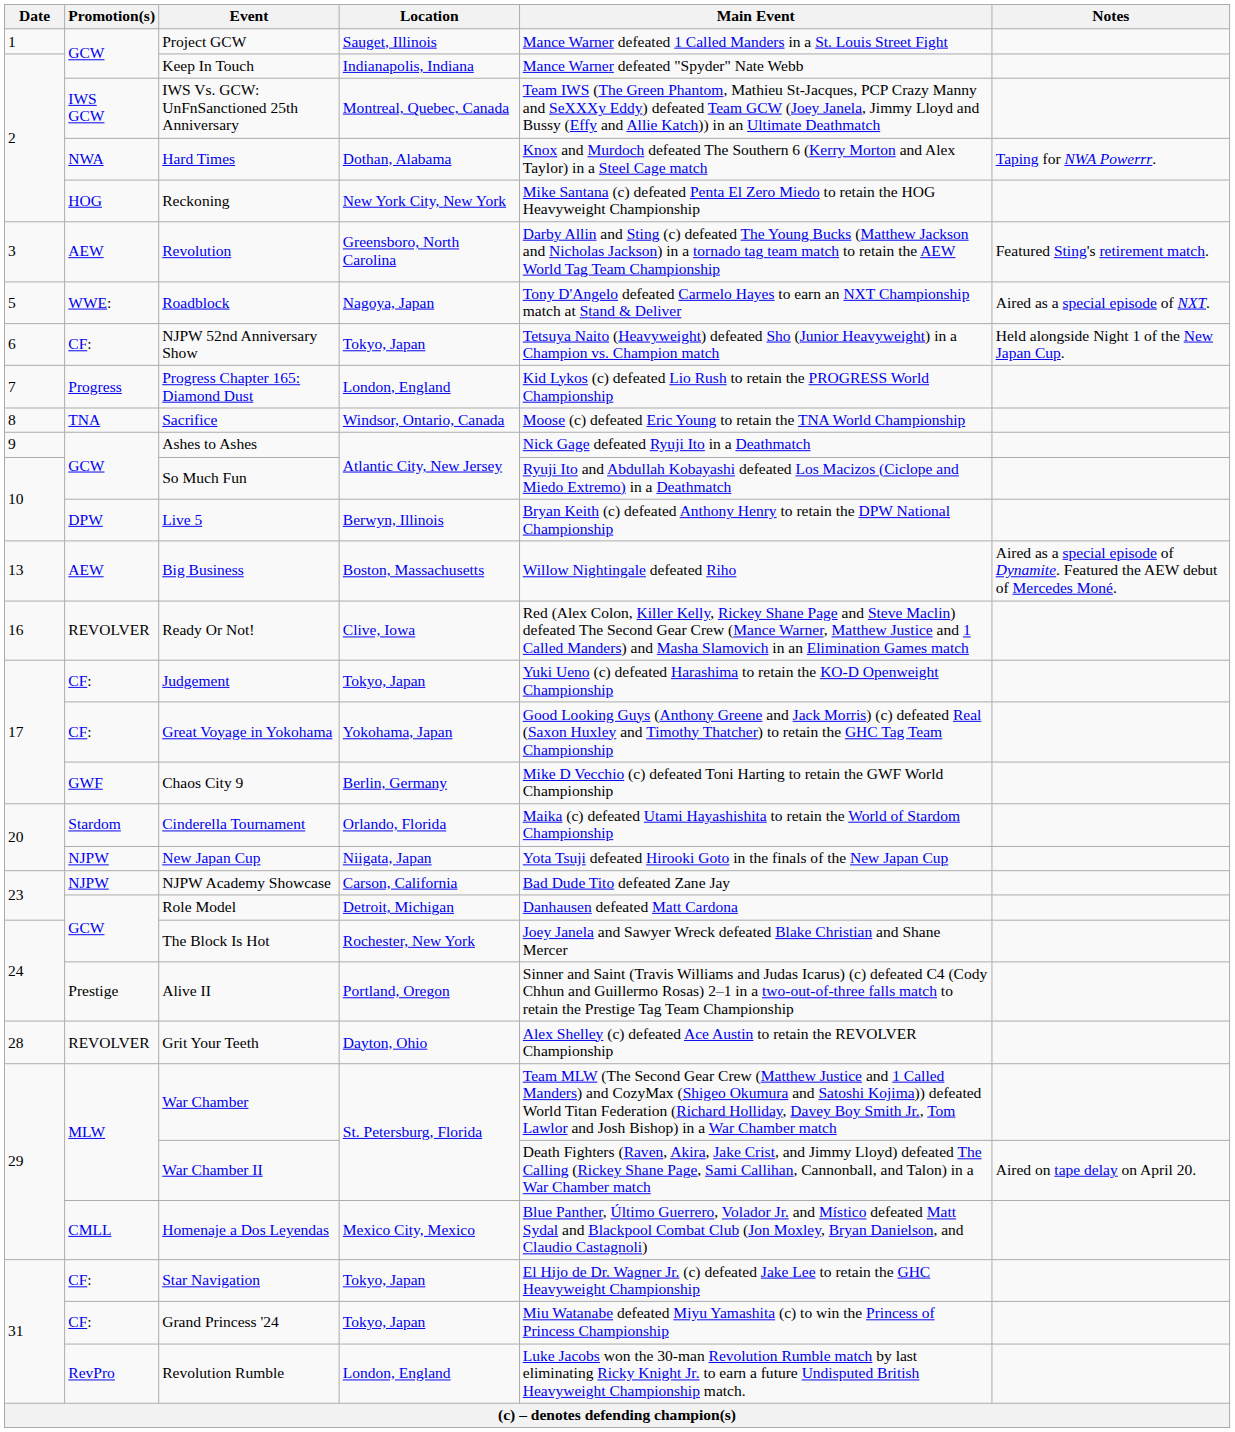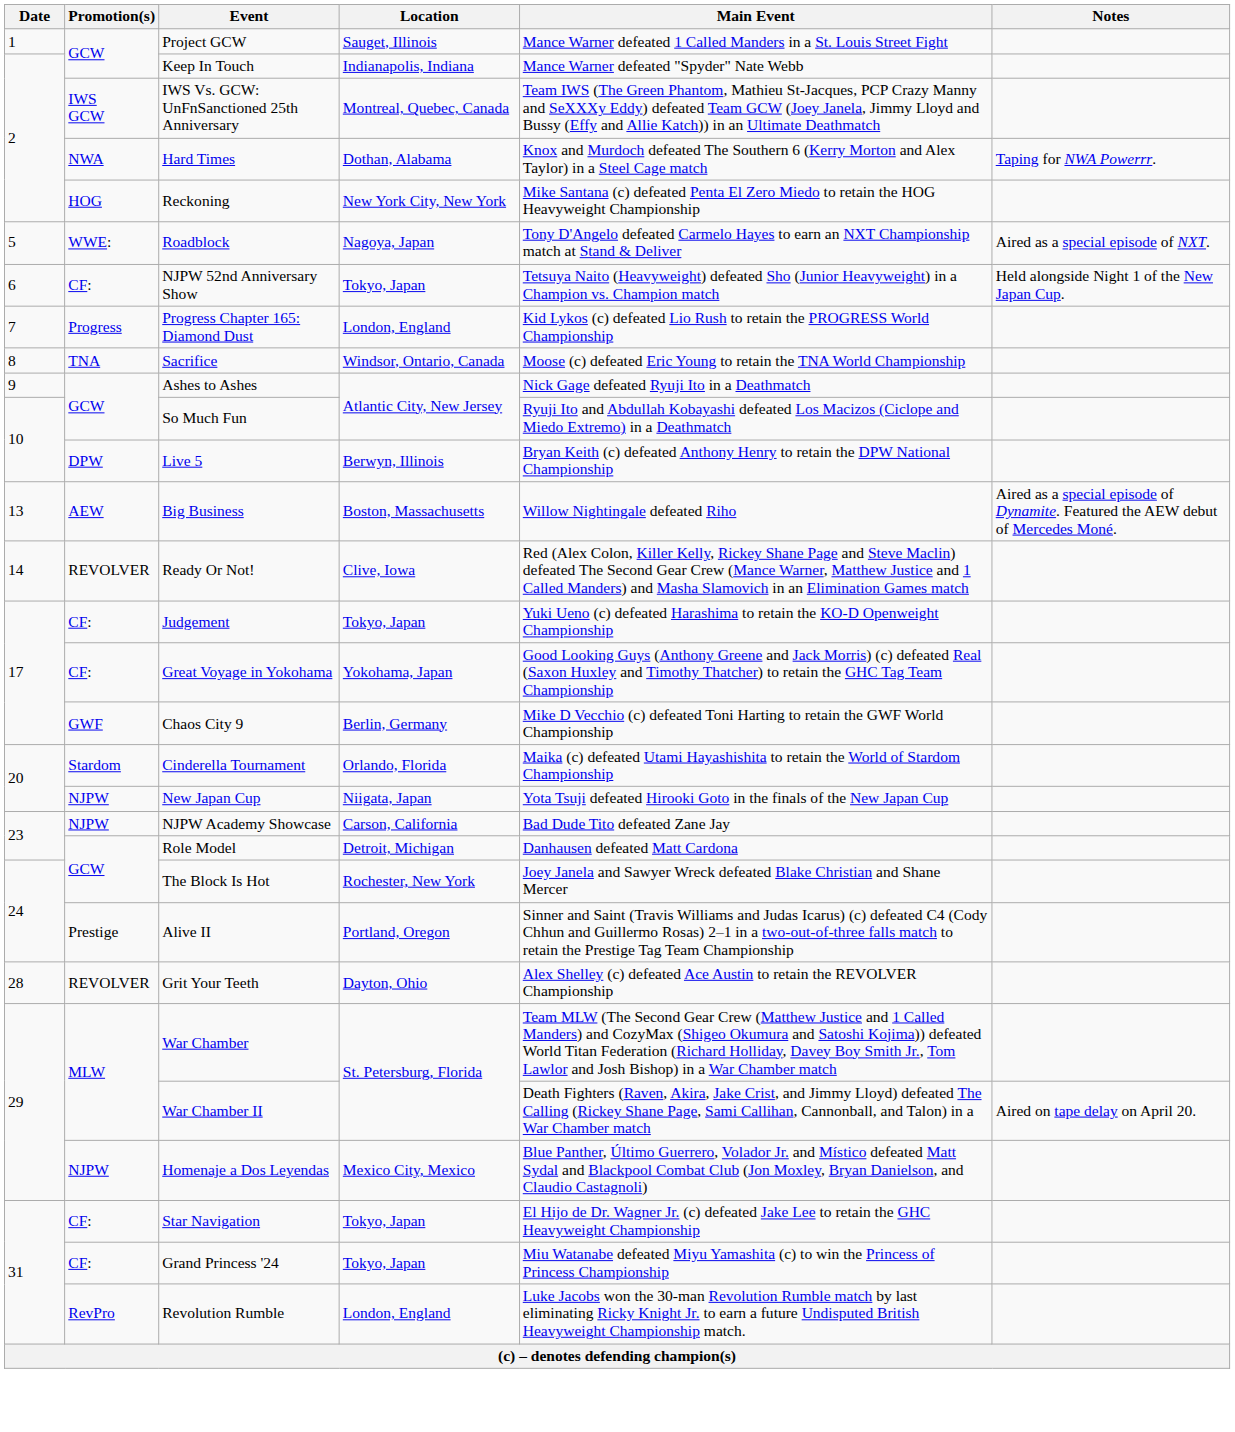 <table class="wikitable" style="width:100%;">
 <tr>
 <th width="5%">Date</th>
 <th width="5%">Promotion(s)</th>
 <th style="width:15%;">Event</th>
 <th style="width:15%;">Location</th>
 <th style="width:40%;">Main Event</th>
 <th style="width:20%;">Notes</th>
 </tr>
 <tr>
 <td>1</td>
 <td rowspan=2><a href='#'>GCW</a></td>
 <td>Project GCW</td>
 <td><a href='#'>Sauget, Illinois</a></td>
 <td><a href='#'>Mance Warner</a> defeated <a href='#'>1 Called Manders</a> in a <a href='#'>St. Louis Street Fight</a></td>
 <td></td>
 </tr>
 <tr>
 <td rowspan="4">2</td>
 <td>Keep In Touch</td>
 <td><a href='#'>Indianapolis, Indiana</a></td>
 <td><a href='#'>Mance Warner</a> defeated "Spyder" Nate Webb</td>
 <td></td>
 </tr>
 <tr>
 <td><a href='#'>IWS</a><br><a href='#'>GCW</a></td>
 <td>IWS Vs. GCW: UnFnSanctioned 25th Anniversary</td>
 <td><a href='#'>Montreal, Quebec, Canada</a></td>
 <td><a href='#'>Team IWS</a> (<a href='#'>The Green Phantom</a>, Mathieu St-Jacques, PCP Crazy Manny and <a href='#'>SeXXXy Eddy</a>) defeated <a href='#'>Team GCW</a> (<a href='#'>Joey Janela</a>, Jimmy Lloyd and Bussy (<a href='#'>Effy</a> and <a href='#'>Allie Katch</a>)) in an <a href='#'>Ultimate Deathmatch</a></td>
 <td></td>
 </tr>
 <tr>
 <td><a href='#'>NWA</a></td>
 <td><a href='#'>Hard Times</a></td>
 <td><a href='#'>Dothan, Alabama</a></td>
 <td><a href='#'>Knox</a> and <a href='#'>Murdoch</a> defeated The Southern 6 (<a href='#'>Kerry Morton</a> and Alex Taylor) in a <a href='#'>Steel Cage match</a></td>
 <td><a href='#'>Taping</a> for <em><a href='#'>NWA Powerrr</a></em>.</td>
 </tr>
 <tr>
 <td><a href='#'>HOG</a></td>
 <td>Reckoning</td>
 <td><a href='#'>New York City, New York</a></td>
 <td><a href='#'>Mike Santana</a> (c) defeated <a href='#'>Penta El Zero Miedo</a> to retain the HOG Heavyweight Championship</td>
 <td></td>
-</tr>
-<tr>
-<td>3</td>
-<td><a href='#'>AEW</a></td>
-<td><a href='#'>Revolution</a></td>
-<td><a href='#'>Greensboro, North Carolina</a></td>
-<td><a href='#'>Darby Allin</a> and <a href='#'>Sting</a> (c) defeated <a href='#'>The Young Bucks</a> (<a href='#'>Matthew Jackson</a> and <a href='#'>Nicholas Jackson</a>) in a <a href='#'>tornado tag team match</a> to retain the <a href='#'>AEW World Tag Team Championship</a></td>
-<td>Featured <a href='#'>Sting</a>'s <a href='#'>retirement match</a>.</td>
 </tr>
 <tr>
 <td>5</td>
 <td><a href='#'>WWE</a>:</td>
 <td><a href='#'>Roadblock</a></td>
 <td><a href='#'>Nagoya, Japan</a></td>
 <td><a href='#'>Tony D'Angelo</a> defeated <a href='#'>Carmelo Hayes</a> to earn an <a href='#'>NXT Championship</a> match at <a href='#'>Stand & Deliver</a></td>
 <td>Aired as a <a href='#'>special episode</a> of <em><a href='#'>NXT</a></em>.</td>
 </tr>
 <tr>
 <td>6</td>
 <td><a href='#'>CF</a>:</td>
 <td>NJPW 52nd Anniversary Show</td>
 <td><a href='#'>Tokyo, Japan</a></td>
 <td><a href='#'>Tetsuya Naito</a> (<a href='#'>Heavyweight</a>) defeated <a href='#'>Sho</a> (<a href='#'>Junior Heavyweight</a>) in a <a href='#'>Champion vs. Champion match</a></td>
 <td>Held alongside Night 1 of the <a href='#'>New Japan Cup</a>.</td>
 </tr>
 <tr>
 <td>7</td>
 <td><a href='#'>Progress</a></td>
 <td><a href='#'>Progress Chapter 165: Diamond Dust</a></td>
 <td><a href='#'>London, England</a></td>
 <td><a href='#'>Kid Lykos</a> (c) defeated <a href='#'>Lio Rush</a> to retain the <a href='#'>PROGRESS World Championship</a></td>
 <td></td>
 </tr>
 <tr>
 <td>8</td>
 <td><a href='#'>TNA</a></td>
 <td><a href='#'>Sacrifice</a></td>
 <td><a href='#'>Windsor, Ontario, Canada</a></td>
 <td><a href='#'>Moose</a> (c) defeated <a href='#'>Eric Young</a> to retain the <a href='#'>TNA World Championship</a></td>
 <td></td>
 </tr>
 <tr>
 <td>9</td>
 <td rowspan=2><a href='#'>GCW</a></td>
 <td>Ashes to Ashes</td>
 <td rowspan=2><a href='#'>Atlantic City, New Jersey</a></td>
 <td><a href='#'>Nick Gage</a> defeated <a href='#'>Ryuji Ito</a> in a <a href='#'>Deathmatch</a></td>
 <td></td>
 </tr>
 <tr>
 <td rowspan=2>10</td>
 <td>So Much Fun</td>
 <td><a href='#'>Ryuji Ito</a> and <a href='#'>Abdullah Kobayashi</a> defeated <a href='#'>Los Macizos (Ciclope and Miedo Extremo)</a> in a <a href='#'>Deathmatch</a></td>
 <td></td>
 </tr>
 <tr>
 <td><a href='#'>DPW</a></td>
 <td><a href='#'>Live 5</a></td>
 <td><a href='#'>Berwyn, Illinois</a></td>
 <td><a href='#'>Bryan Keith</a> (c) defeated <a href='#'>Anthony Henry</a> to retain the <a href='#'>DPW National Championship</a></td>
 <td></td>
 </tr>
 <tr>
 <td>13</td>
 <td><a href='#'>AEW</a></td>
 <td><a href='#'>Big Business</a></td>
 <td><a href='#'>Boston, Massachusetts</a></td>
 <td><a href='#'>Willow Nightingale</a> defeated <a href='#'>Riho</a></td>
 <td>Aired as a <a href='#'>special episode</a> of <em><a href='#'>Dynamite</a></em>. Featured the AEW debut of <a href='#'>Mercedes Moné</a>.</td>
 </tr>
 <tr>
-<td>16</td>
+<td>14</td>
 <td>REVOLVER</td>
 <td>Ready Or Not!</td>
 <td><a href='#'>Clive, Iowa</a></td>
 <td>Red (Alex Colon, <a href='#'>Killer Kelly</a>, <a href='#'>Rickey Shane Page</a> and <a href='#'>Steve Maclin</a>) defeated The Second Gear Crew (<a href='#'>Mance Warner</a>, <a href='#'>Matthew Justice</a> and <a href='#'>1 Called Manders</a>) and <a href='#'>Masha Slamovich</a> in an <a href='#'>Elimination Games match</a></td>
 <td></td>
 </tr>
 <tr>
 <td rowspan=3>17</td>
 <td><a href='#'>CF</a>:</td>
 <td><a href='#'>Judgement</a></td>
 <td><a href='#'>Tokyo, Japan</a></td>
 <td><a href='#'>Yuki Ueno</a> (c) defeated <a href='#'>Harashima</a> to retain the <a href='#'>KO-D Openweight Championship</a></td>
 <td></td>
 </tr>
 <tr>
 <td><a href='#'>CF</a>:</td>
 <td><a href='#'>Great Voyage in Yokohama</a></td>
 <td><a href='#'>Yokohama, Japan</a></td>
 <td><a href='#'>Good Looking Guys</a> (<a href='#'>Anthony Greene</a> and <a href='#'>Jack Morris</a>) (c) defeated <a href='#'>Real</a> (<a href='#'>Saxon Huxley</a> and <a href='#'>Timothy Thatcher</a>) to retain the <a href='#'>GHC Tag Team Championship</a></td>
 <td></td>
 </tr>
 <tr>
 <td><a href='#'>GWF</a></td>
 <td>Chaos City 9</td>
 <td><a href='#'>Berlin, Germany</a></td>
 <td><a href='#'>Mike D Vecchio</a> (c) defeated Toni Harting to retain the GWF World Championship</td>
 <td></td>
 </tr>
 <tr>
 <td rowspan=2>20</td>
 <td><a href='#'>Stardom</a></td>
 <td><a href='#'>Cinderella Tournament</a><br></td>
 <td><a href='#'>Orlando, Florida</a></td>
 <td><a href='#'>Maika</a> (c) defeated <a href='#'>Utami Hayashishita</a> to retain the <a href='#'>World of Stardom Championship</a></td>
 <td></td>
 </tr>
 <tr>
 <td><a href='#'>NJPW</a></td>
 <td><a href='#'>New Japan Cup</a><br></td>
 <td><a href='#'>Niigata, Japan</a></td>
 <td><a href='#'>Yota Tsuji</a> defeated <a href='#'>Hirooki Goto</a> in the finals of the <a href='#'>New Japan Cup</a></td>
 <td></td>
 </tr>
 <tr>
 <td rowspan=2>23</td>
 <td><a href='#'>NJPW</a></td>
 <td>NJPW Academy Showcase</td>
 <td><a href='#'>Carson, California</a></td>
 <td><a href='#'>Bad Dude Tito</a> defeated Zane Jay</td>
 <td></td>
 </tr>
 <tr>
 <td rowspan=2><a href='#'>GCW</a></td>
 <td>Role Model</td>
 <td><a href='#'>Detroit, Michigan</a></td>
 <td><a href='#'>Danhausen</a> defeated <a href='#'>Matt Cardona</a></td>
 <td></td>
 </tr>
 <tr>
 <td rowspan=2>24</td>
 <td>The Block Is Hot</td>
 <td><a href='#'>Rochester, New York</a></td>
 <td><a href='#'>Joey Janela</a> and Sawyer Wreck defeated <a href='#'>Blake Christian</a> and Shane Mercer</td>
 <td></td>
 </tr>
 <tr>
 <td>Prestige</td>
 <td>Alive II</td>
 <td><a href='#'>Portland, Oregon</a></td>
 <td>Sinner and Saint (Travis Williams and Judas Icarus) (c) defeated C4 (Cody Chhun and Guillermo Rosas) 2–1 in a <a href='#'>two-out-of-three falls match</a> to retain the Prestige Tag Team Championship</td>
 <td></td>
 </tr>
 <tr>
 <td>28</td>
 <td>REVOLVER</td>
 <td>Grit Your Teeth</td>
 <td><a href='#'>Dayton, Ohio</a></td>
 <td><a href='#'>Alex Shelley</a> (c) defeated <a href='#'>Ace Austin</a> to retain the REVOLVER Championship</td>
 <td></td>
 </tr>
 <tr>
 <td rowspan=3>29</td>
 <td rowspan=2><a href='#'>MLW</a></td>
 <td><a href='#'>War Chamber</a></td>
 <td rowspan=2><a href='#'>St. Petersburg, Florida</a></td>
 <td><a href='#'>Team MLW</a> (The Second Gear Crew (<a href='#'>Matthew Justice</a> and <a href='#'>1 Called Manders</a>) and CozyMax (<a href='#'>Shigeo Okumura</a> and <a href='#'>Satoshi Kojima</a>)) defeated World Titan Federation (<a href='#'>Richard Holliday</a>, <a href='#'>Davey Boy Smith Jr.</a>, <a href='#'>Tom Lawlor</a> and Josh Bishop) in a <a href='#'>War Chamber match</a></td>
 <td></td>
 </tr>
 <tr>
 <td><a href='#'>War Chamber II</a></td>
 <td>Death Fighters (<a href='#'>Raven</a>, <a href='#'>Akira</a>, <a href='#'>Jake Crist</a>, and Jimmy Lloyd) defeated <a href='#'>The Calling</a> (<a href='#'>Rickey Shane Page</a>, <a href='#'>Sami Callihan</a>, Cannonball, and Talon) in a <a href='#'>War Chamber match</a></td>
 <td>Aired on <a href='#'>tape delay</a> on April 20.</td>
 </tr>
 <tr>
-<td><a href='#'>CMLL</a></td>
+<td><a href='#'>NJPW</a></td>
 <td><a href='#'>Homenaje a Dos Leyendas</a></td>
 <td><a href='#'>Mexico City, Mexico</a></td>
 <td><a href='#'>Blue Panther</a>, <a href='#'>Último Guerrero</a>, <a href='#'>Volador Jr.</a> and <a href='#'>Místico</a> defeated <a href='#'>Matt Sydal</a> and <a href='#'>Blackpool Combat Club</a> (<a href='#'>Jon Moxley</a>, <a href='#'>Bryan Danielson</a>, and <a href='#'>Claudio Castagnoli</a>)</td>
 <td></td>
 </tr>
 <tr>
 <td rowspan=3>31</td>
 <td><a href='#'>CF</a>:</td>
 <td><a href='#'>Star Navigation</a><br></td>
 <td><a href='#'>Tokyo, Japan</a></td>
 <td><a href='#'>El Hijo de Dr. Wagner Jr.</a> (c) defeated <a href='#'>Jake Lee</a> to retain the <a href='#'>GHC Heavyweight Championship</a></td>
 <td></td>
 </tr>
 <tr>
 <td><a href='#'>CF</a>:</td>
 <td>Grand Princess '24</td>
 <td><a href='#'>Tokyo, Japan</a></td>
 <td><a href='#'>Miu Watanabe</a> defeated <a href='#'>Miyu Yamashita</a> (c) to win the <a href='#'>Princess of Princess Championship</a></td>
 <td></td>
 </tr>
 <tr>
 <td><a href='#'>RevPro</a></td>
 <td>Revolution Rumble</td>
 <td><a href='#'>London, England</a></td>
 <td><a href='#'>Luke Jacobs</a> won the 30-man <a href='#'>Revolution Rumble match</a> by last eliminating <a href='#'>Ricky Knight Jr.</a> to earn a future <a href='#'>Undisputed British Heavyweight Championship</a> match.</td>
 <td></td>
 </tr>
 <tr>
 <th colspan="6">(c) – denotes defending champion(s)</th>
 </tr>
 </table>
